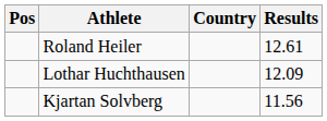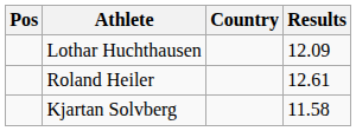 <table class="wikitable">
 <tr>
 <th>Pos</th>
 <th>Athlete</th>
 <th>Country</th>
 <th>Results</th>
 </tr>
 <tr>
 <td align="center"></td>
+<td>Lothar Huchthausen</td>
+<td></td>
+<td>12.09</td>
+</tr>
+<tr>
+<td align="center"></td>
 <td>Roland Heiler</td>
 <td></td>
 <td>12.61</td>
 </tr>
 <tr>
 <td align="center"></td>
-<td>Lothar Huchthausen</td>
-<td></td>
-<td>12.09</td>
-</tr>
-<tr>
-<td align="center"></td>
 <td>Kjartan Solvberg</td>
 <td></td>
-<td>11.56</td>
+<td>11.58</td>
 </tr>
 </table>
